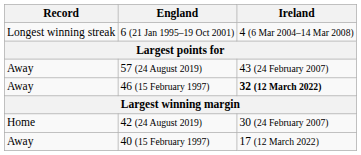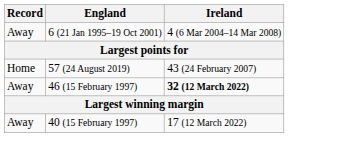 <table class="wikitable">
 <tr>
 <th>Record</th>
 <th>England</th>
 <th>Ireland</th>
 </tr>
 <tr>
-<td>Longest winning streak</td>
+<td>Away</td>
 <td>6 <small>(21 Jan 1995–19 Oct 2001)</small></td>
 <td>4 <small>(6 Mar 2004–14 Mar 2008)</small></td>
 </tr>
 <tr>
 <th colspan=3 align=center>Largest points for</th>
 </tr>
 <tr>
-<td>Away</td>
+<td>Home</td>
 <td>57 <small>(24 August 2019)</small></td>
 <td>43 <small>(24 February 2007)</small></td>
 </tr>
 <tr>
 <td>Away</td>
 <td>46 <small>(15 February 1997)</small></td>
 <td><strong>32 <small>(12 March 2022)</small></strong></td>
 </tr>
 <tr>
 <th colspan=3 align=center>Largest winning margin</th>
 </tr>
 <tr>
-<td>Home</td>
-<td>42 <small>(24 August 2019)</small></td>
-<td>30 <small>(24 February 2007)</small></td>
-</tr>
-<tr>
 <td>Away</td>
 <td>40 <small>(15 February 1997)</small></td>
 <td>17 <small>(12 March 2022)</small></td>
 </tr>
 </table>
